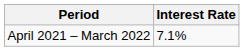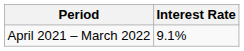 <table class="wikitable">
 <tr>
 <th>Period</th>
 <th>Interest Rate</th>
 </tr>
 <tr>
 <td>April 2021 – March 2022 </td>
-<td>7.1%</td>
+<td>9.1%</td>
 </tr>
 </table>
